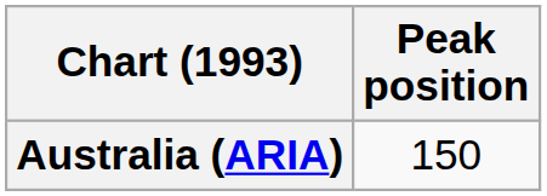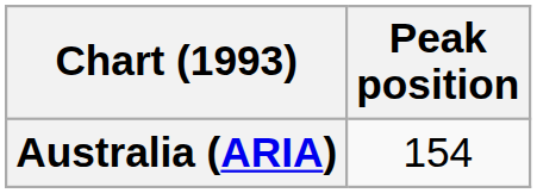 <table class="wikitable plainrowheaders" style="text-align:center">
 <tr>
 <th scope="col">Chart (1993)</th>
 <th scope="col">Peak<br>position</th>
 </tr>
 <tr>
 <th scope="row">Australia (<a href='#'>ARIA</a>)</th>
-<td>150</td>
+<td>154</td>
 </tr>
 </table>
